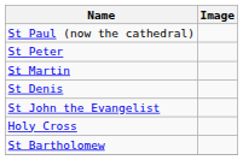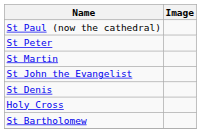 <table class="wikitable">
 <tr>
 <th>Name</th>
 <th>Image</th>
 </tr>
 <tr>
 <td><a href='#'>St Paul</a> (now the cathedral)</td>
 <td></td>
 </tr>
 <tr>
 <td><a href='#'>St Peter</a></td>
 <td></td>
 </tr>
 <tr>
 <td><a href='#'>St Martin</a></td>
 <td></td>
 </tr>
 <tr>
-<td><a href='#'>St Denis</a></td>
+<td><a href='#'>St John the Evangelist</a></td>
 <td></td>
 </tr>
 <tr>
-<td><a href='#'>St John the Evangelist</a></td>
+<td><a href='#'>St Denis</a></td>
 <td></td>
 </tr>
 <tr>
 <td><a href='#'>Holy Cross</a></td>
 <td></td>
 </tr>
 <tr>
 <td><a href='#'>St Bartholomew</a></td>
 <td></td>
 </tr>
 <tr>
 </tr>
 </table>
